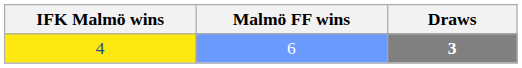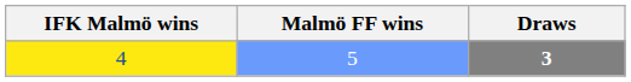 <table class="wikitable" style="font-size:90%; text-align:center;">
 <tr>
 <th width=150>IFK Malmö wins</th>
 <th width=150>Malmö FF wins</th>
 <th width=100>Draws</th>
 </tr>
 <tr>
 <td style="background:#FDE910; color:#205090;">4</td>
-<td style="background:#6A9AFC; color:white;">6</td>
+<td style="background:#6A9AFC; color:white;">5</td>
 <td style="background:#808080; color:white;"><strong>3</strong></td>
 </tr>
 </table>
